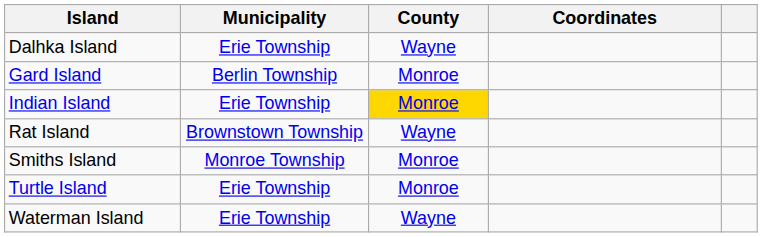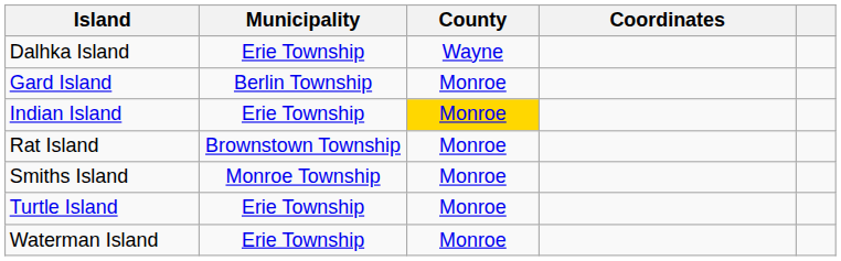 <table class="wikitable sortable" style="text-align:center">
 <tr>
 <th width="150pt">Island</th>
 <th width="160pt">Municipality</th>
 <th width="100pt">County</th>
 <th width="200pt">Coordinates</th>
 <th width="25pt" class="unsortable"></th>
 </tr>
 <tr>
 <td align="left">Dalhka Island</td>
 <td><a href='#'>Erie Township</a></td>
 <td><a href='#'>Wayne</a></td>
 <td></td>
 <td></td>
 </tr>
 <tr>
 <td align="left"><a href='#'>Gard Island</a></td>
 <td><a href='#'>Berlin Township</a></td>
 <td><a href='#'>Monroe</a></td>
 <td></td>
 <td></td>
 </tr>
 <tr>
 <td align="left"><a href='#'>Indian Island</a></td>
 <td><a href='#'>Erie Township</a></td>
 <td style="background: gold;"><a href='#'>Monroe</a></td>
 <td></td>
 <td></td>
 </tr>
 <tr>
 <td align="left">Rat Island</td>
 <td><a href='#'>Brownstown Township</a></td>
-<td><a href='#'>Wayne</a></td>
+<td><a href='#'>Monroe</a></td>
 <td></td>
 <td></td>
 </tr>
 <tr>
 <td align="left">Smiths Island</td>
 <td><a href='#'>Monroe Township</a></td>
 <td><a href='#'>Monroe</a></td>
 <td></td>
 <td></td>
 </tr>
 <tr>
 <td align="left"><a href='#'>Turtle Island</a></td>
 <td><a href='#'>Erie Township</a></td>
 <td><a href='#'>Monroe</a></td>
 <td></td>
 <td></td>
 </tr>
 <tr>
 <td align="left">Waterman Island</td>
 <td><a href='#'>Erie Township</a></td>
-<td><a href='#'>Wayne</a></td>
+<td><a href='#'>Monroe</a></td>
 <td></td>
 <td></td>
 </tr>
 </table>
